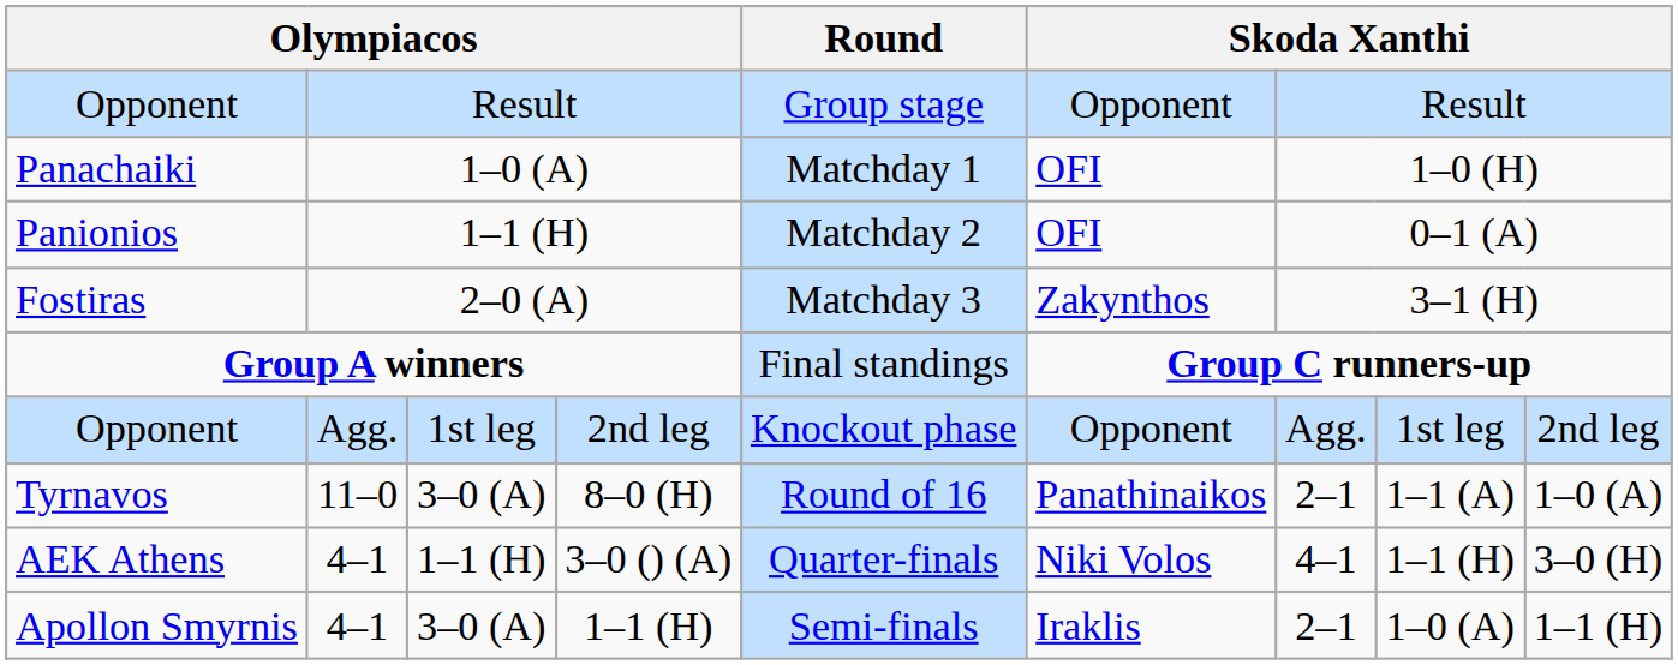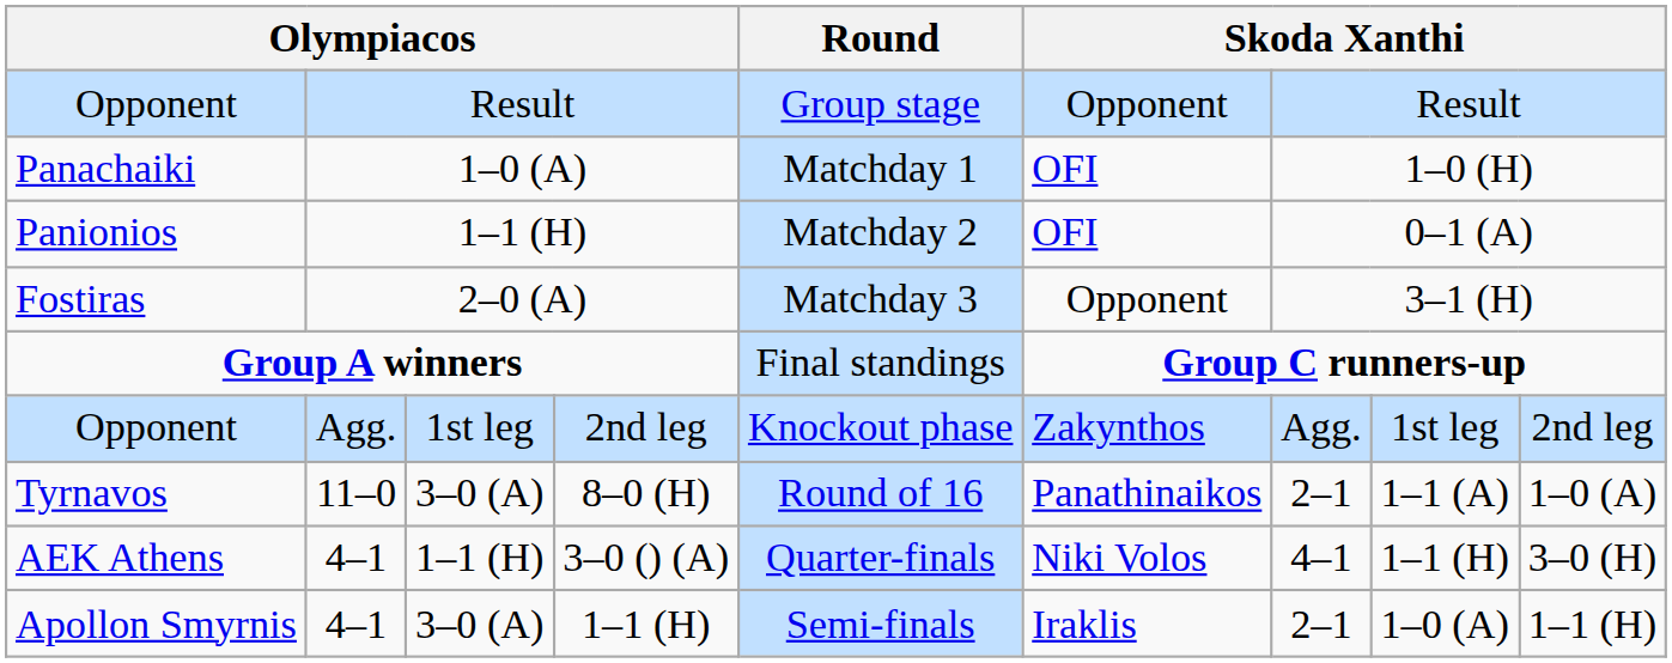 <table class="wikitable" style="text-align:center">
 <tr>
 <th colspan="4">Olympiacos</th>
 <th>Round</th>
 <th colspan="4">Skoda Xanthi</th>
 </tr>
 <tr style="background:#C1E0FF">
 <td>Opponent</td>
 <td colspan="3">Result</td>
 <td><a href='#'>Group stage</a></td>
 <td>Opponent</td>
 <td colspan="3">Result</td>
 </tr>
 <tr>
 <td style="text-align:left"><a href='#'>Panachaiki</a></td>
 <td colspan="3">1–0 (A)</td>
 <td style="background:#C1E0FF">Matchday 1</td>
 <td style="text-align:left"><a href='#'>OFI</a></td>
 <td colspan="3">1–0 (H)</td>
 </tr>
 <tr>
 <td style="text-align:left"><a href='#'>Panionios</a></td>
 <td colspan="3">1–1 (H)</td>
 <td style="background:#C1E0FF">Matchday 2</td>
 <td style="text-align:left"><a href='#'>OFI</a></td>
 <td colspan="3">0–1 (A)</td>
 </tr>
 <tr>
 <td style="text-align:left"><a href='#'>Fostiras</a></td>
 <td colspan="3">2–0 (A)</td>
 <td style="background:#C1E0FF">Matchday 3</td>
-<td style="text-align:left"><a href='#'>Zakynthos</a></td>
+<td>Opponent</td>
 <td colspan="3">3–1 (H)</td>
 </tr>
 <tr>
 <td colspan="4" style="vertical-align:top"><strong><a href='#'>Group A</a> winners</strong><br><div></div></td>
 <td style="background:#C1E0FF">Final standings</td>
 <td colspan="4" style="vertical-align:top"><strong><a href='#'>Group C</a> runners-up</strong><br><div></div></td>
 </tr>
 <tr style="background:#C1E0FF">
 <td>Opponent</td>
 <td>Agg.</td>
 <td>1st leg</td>
 <td>2nd leg</td>
 <td><a href='#'>Knockout phase</a></td>
-<td>Opponent</td>
+<td style="text-align:left"><a href='#'>Zakynthos</a></td>
 <td>Agg.</td>
 <td>1st leg</td>
 <td>2nd leg</td>
 </tr>
 <tr>
 <td style="text-align:left"><a href='#'>Tyrnavos</a></td>
 <td>11–0</td>
 <td>3–0 (A)</td>
 <td>8–0 (H)</td>
 <td style="background:#C1E0FF"><a href='#'>Round of 16</a></td>
 <td style="text-align:left"><a href='#'>Panathinaikos</a></td>
 <td>2–1</td>
 <td>1–1 (A)</td>
 <td>1–0 (A)</td>
 </tr>
 <tr>
 <td style="text-align:left"><a href='#'>AEK Athens</a></td>
 <td>4–1</td>
 <td>1–1 (H)</td>
 <td>3–0 () (A)</td>
 <td style="background:#C1E0FF"><a href='#'>Quarter-finals</a></td>
 <td style="text-align:left"><a href='#'>Niki Volos</a></td>
 <td>4–1</td>
 <td>1–1 (H)</td>
 <td>3–0 (H)</td>
 </tr>
 <tr>
 <td style="text-align:left"><a href='#'>Apollon Smyrnis</a></td>
 <td>4–1</td>
 <td>3–0 (A)</td>
 <td>1–1 (H)</td>
 <td style="background:#C1E0FF"><a href='#'>Semi-finals</a></td>
 <td style="text-align:left"><a href='#'>Iraklis</a></td>
 <td>2–1</td>
 <td>1–0 (A)</td>
 <td>1–1 (H)</td>
 </tr>
 </table>
